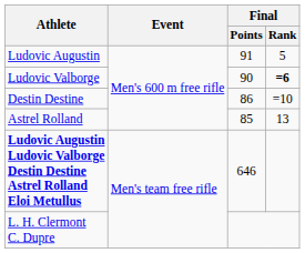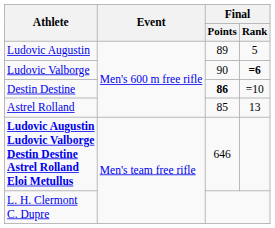 <table class=wikitable style=font-size:90%;text-align:center>
 <tr>
 <th rowspan=2>Athlete</th>
 <th rowspan=2>Event</th>
 <th colspan=2>Final</th>
 </tr>
 <tr style=font-size:95%>
 <th>Points</th>
 <th>Rank</th>
 </tr>
 <tr>
 <td align=left><a href='#'>Ludovic Augustin</a></td>
 <td align=left rowspan=4><a href='#'>Men's 600 m free rifle</a></td>
-<td align=center>91</td>
+<td align=center>89</td>
 <td align=center>5</td>
 </tr>
 <tr>
 <td align=left><a href='#'>Ludovic Valborge</a></td>
 <td align=center>90</td>
 <td align=center><strong>=6</strong></td>
 </tr>
 <tr>
 <td align=left><a href='#'>Destin Destine</a></td>
-<td align=center>86</td>
+<td align=center><strong>86</strong></td>
 <td align=center>=10</td>
 </tr>
 <tr>
 <td align=left><a href='#'>Astrel Rolland</a></td>
 <td align=center>85</td>
 <td align=center>13</td>
 </tr>
 <tr>
 <td align=left><strong><a href='#'>Ludovic Augustin</a><br><a href='#'>Ludovic Valborge</a><br><a href='#'>Destin Destine</a><br><a href='#'>Astrel Rolland</a><br><a href='#'>Eloi Metullus</a></strong></td>
 <td align=left rowspan=2><a href='#'>Men's team free rifle</a></td>
 <td align=center>646</td>
 <td align=center></td>
 </tr>
 <tr>
 <td align=left><a href='#'>L. H. Clermont</a><br><a href='#'>C. Dupre</a></td>
 <td align=center colspan=2></td>
 </tr>
 </table>
